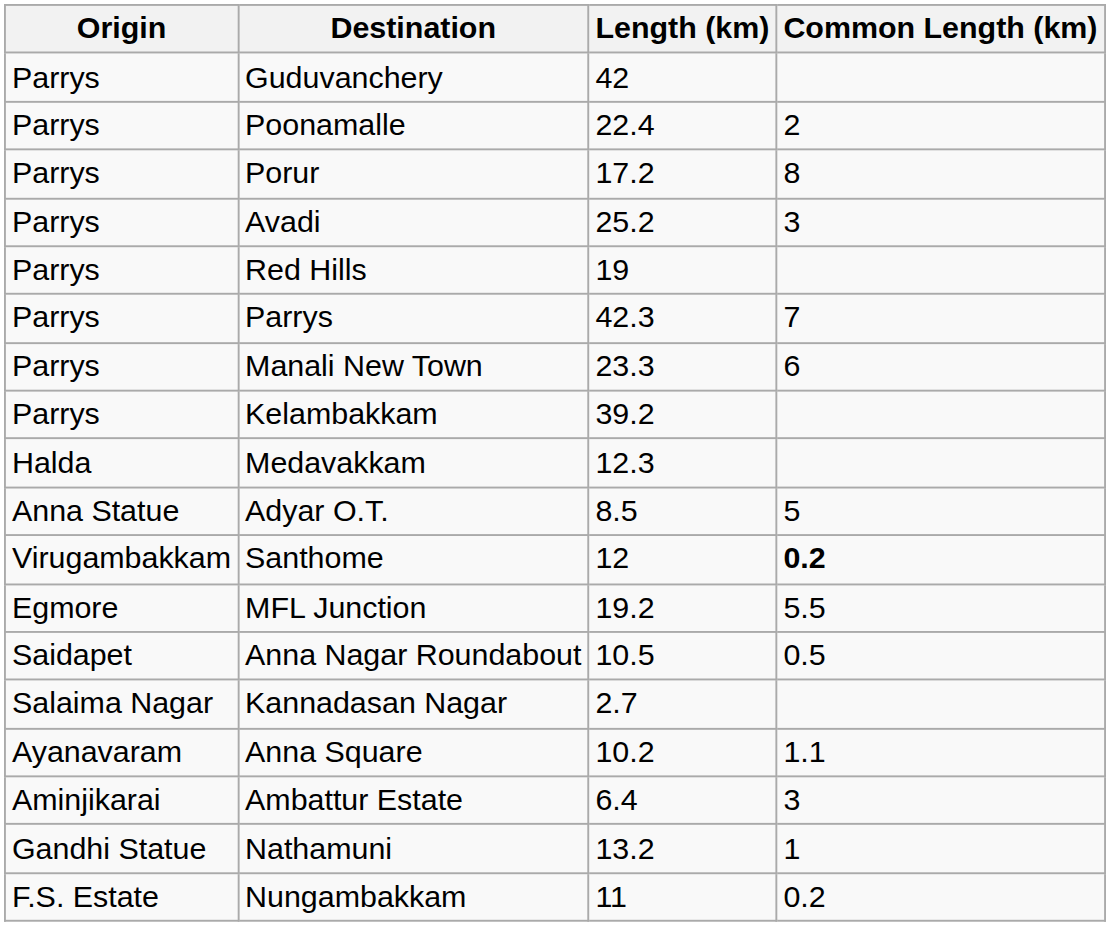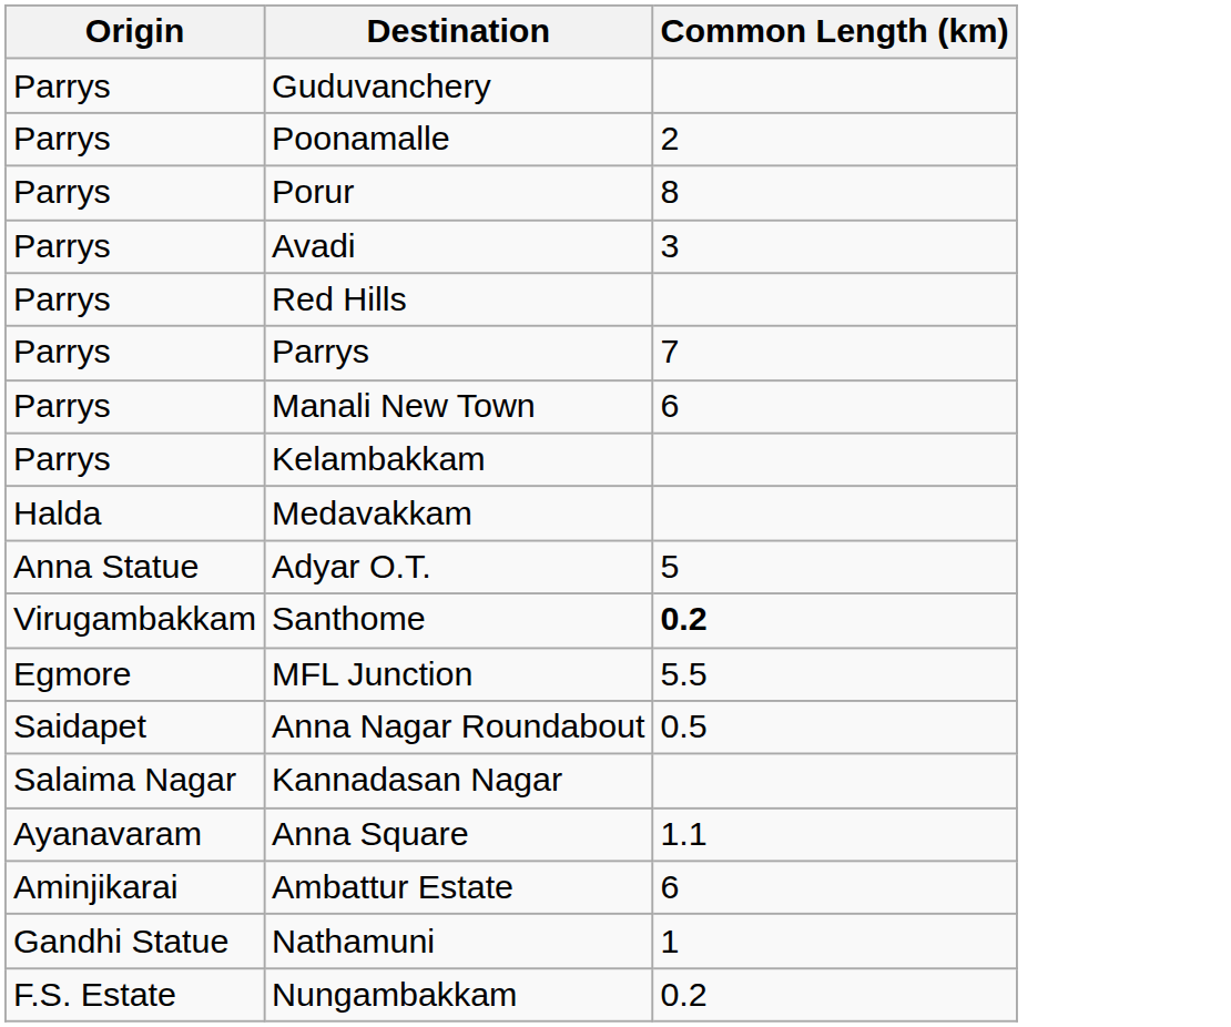 <table class="wikitable">
 <tr>
 <th>Origin</th>
 <th>Destination</th>
-<th>Length (km)</th>
 <th>Common Length (km)</th>
 </tr>
 <tr>
 <td>Parrys</td>
 <td>Guduvanchery</td>
-<td>42</td>
 <td></td>
 </tr>
 <tr>
 <td>Parrys</td>
 <td>Poonamalle</td>
-<td>22.4</td>
 <td>2</td>
 </tr>
 <tr>
 <td>Parrys</td>
 <td>Porur</td>
-<td>17.2</td>
 <td>8</td>
 </tr>
 <tr>
 <td>Parrys</td>
 <td>Avadi</td>
-<td>25.2</td>
 <td>3</td>
 </tr>
 <tr>
 <td>Parrys</td>
 <td>Red Hills</td>
-<td>19</td>
 <td></td>
 </tr>
 <tr>
 <td>Parrys</td>
 <td>Parrys</td>
-<td>42.3</td>
 <td>7</td>
 </tr>
 <tr>
 <td>Parrys</td>
 <td>Manali New Town</td>
-<td>23.3</td>
 <td>6</td>
 </tr>
 <tr>
 <td>Parrys</td>
 <td>Kelambakkam</td>
-<td>39.2</td>
 <td></td>
 </tr>
 <tr>
 <td>Halda</td>
 <td>Medavakkam</td>
-<td>12.3</td>
 <td></td>
 </tr>
 <tr>
 <td>Anna Statue</td>
 <td>Adyar O.T.</td>
-<td>8.5</td>
 <td>5</td>
 </tr>
 <tr>
 <td>Virugambakkam</td>
 <td>Santhome</td>
-<td>12</td>
 <td><strong>0.2</strong></td>
 </tr>
 <tr>
 <td>Egmore</td>
 <td>MFL Junction</td>
-<td>19.2</td>
 <td>5.5</td>
 </tr>
 <tr>
 <td>Saidapet</td>
 <td>Anna Nagar Roundabout</td>
-<td>10.5</td>
 <td>0.5</td>
 </tr>
 <tr>
 <td>Salaima Nagar</td>
 <td>Kannadasan Nagar</td>
-<td>2.7</td>
 <td></td>
 </tr>
 <tr>
 <td>Ayanavaram</td>
 <td>Anna Square</td>
-<td>10.2</td>
 <td>1.1</td>
 </tr>
 <tr>
 <td>Aminjikarai</td>
 <td>Ambattur Estate</td>
-<td>6.4</td>
-<td>3</td>
+<td>6</td>
 </tr>
 <tr>
 <td>Gandhi Statue</td>
 <td>Nathamuni</td>
-<td>13.2</td>
 <td>1</td>
 </tr>
 <tr>
 <td>F.S. Estate</td>
 <td>Nungambakkam</td>
-<td>11</td>
 <td>0.2</td>
 </tr>
 </table>
